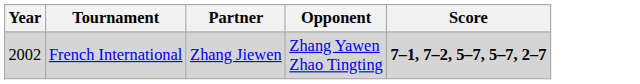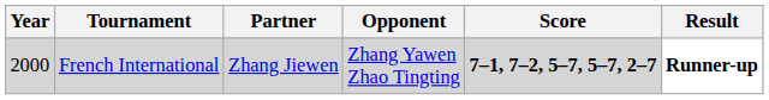 <table class="sortable wikitable" style="font-size: 90%;">
 <tr>
 <th>Year</th>
 <th>Tournament</th>
 <th>Partner</th>
 <th>Opponent</th>
 <th>Score</th>
+<th>Result</th>
 </tr>
 <tr style="background:#D5D5D5">
-<td align="center">2002</td>
+<td align="center">2000</td>
 <td align="left"><a href='#'>French International</a></td>
 <td align="left"> <a href='#'>Zhang Jiewen</a></td>
 <td align="left"> <a href='#'>Zhang Yawen</a> <br>  <a href='#'>Zhao Tingting</a></td>
 <td align="left"><strong>7–1, 7–2, 5–7, 5–7, 2–7</strong></td>
+<td style="text-align:left; background:white"> <strong>Runner-up</strong></td>
 </tr>
 </table>
